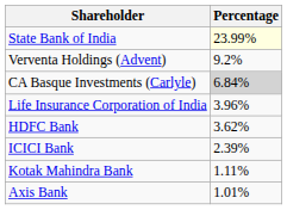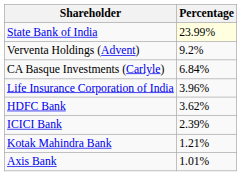 <table class="wikitable">
 <tr>
 <th>Shareholder</th>
 <th>Percentage</th>
 </tr>
 <tr>
 <td><a href='#'>State Bank of India</a></td>
 <td style="background: lightyellow;">23.99%</td>
 </tr>
 <tr>
 <td>Verventa Holdings (<a href='#'>Advent</a>)</td>
 <td>9.2%</td>
 </tr>
 <tr>
 <td>CA Basque Investments (<a href='#'>Carlyle</a>)</td>
-<td style="background: lightgrey;">6.84%</td>
+<td>6.84%</td>
 </tr>
 <tr>
 <td><a href='#'>Life Insurance Corporation of India</a></td>
 <td>3.96%</td>
 </tr>
 <tr>
 <td><a href='#'>HDFC Bank</a></td>
 <td>3.62%</td>
 </tr>
 <tr>
 <td><a href='#'>ICICI Bank</a></td>
 <td>2.39%</td>
 </tr>
 <tr>
 <td><a href='#'>Kotak Mahindra Bank</a></td>
-<td>1.11%</td>
+<td>1.21%</td>
 </tr>
 <tr>
 <td><a href='#'>Axis Bank</a></td>
 <td>1.01%</td>
 </tr>
 </table>
